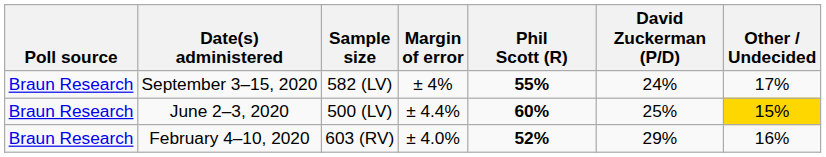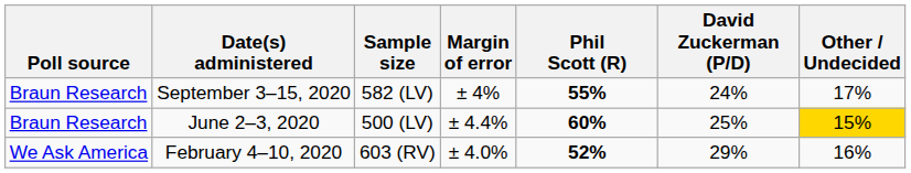 <table class="wikitable" style="font-size:90%;text-align:center;">
 <tr valign=bottom>
 <th>Poll source</th>
 <th>Date(s)<br>administered</th>
 <th>Sample<br>size</th>
 <th>Margin<br>of error</th>
 <th style="width:100px;">Phil<br>Scott (R)</th>
 <th style="width:100px;">David<br>Zuckerman (P/D)</th>
 <th>Other /<br>Undecided</th>
 </tr>
 <tr>
 <td style="text-align:left;"><a href='#'>Braun Research</a></td>
 <td>September 3–15, 2020</td>
 <td>582 (LV)</td>
 <td>± 4%</td>
 <td><strong>55%</strong></td>
 <td>24%</td>
 <td>17%</td>
 </tr>
 <tr>
 <td style="text-align:left;"><a href='#'>Braun Research</a></td>
 <td>June 2–3, 2020</td>
 <td>500 (LV)</td>
 <td>± 4.4%</td>
 <td><strong>60%</strong></td>
 <td>25%</td>
 <td style="background: gold;">15%</td>
 </tr>
 <tr>
-<td style="text-align:left;"><a href='#'>Braun Research</a></td>
+<td style="text-align:left;"><a href='#'>We Ask America</a></td>
 <td>February 4–10, 2020</td>
 <td>603 (RV)</td>
 <td>± 4.0%</td>
 <td><strong>52%</strong></td>
 <td>29%</td>
 <td>16%</td>
 </tr>
 </table>
